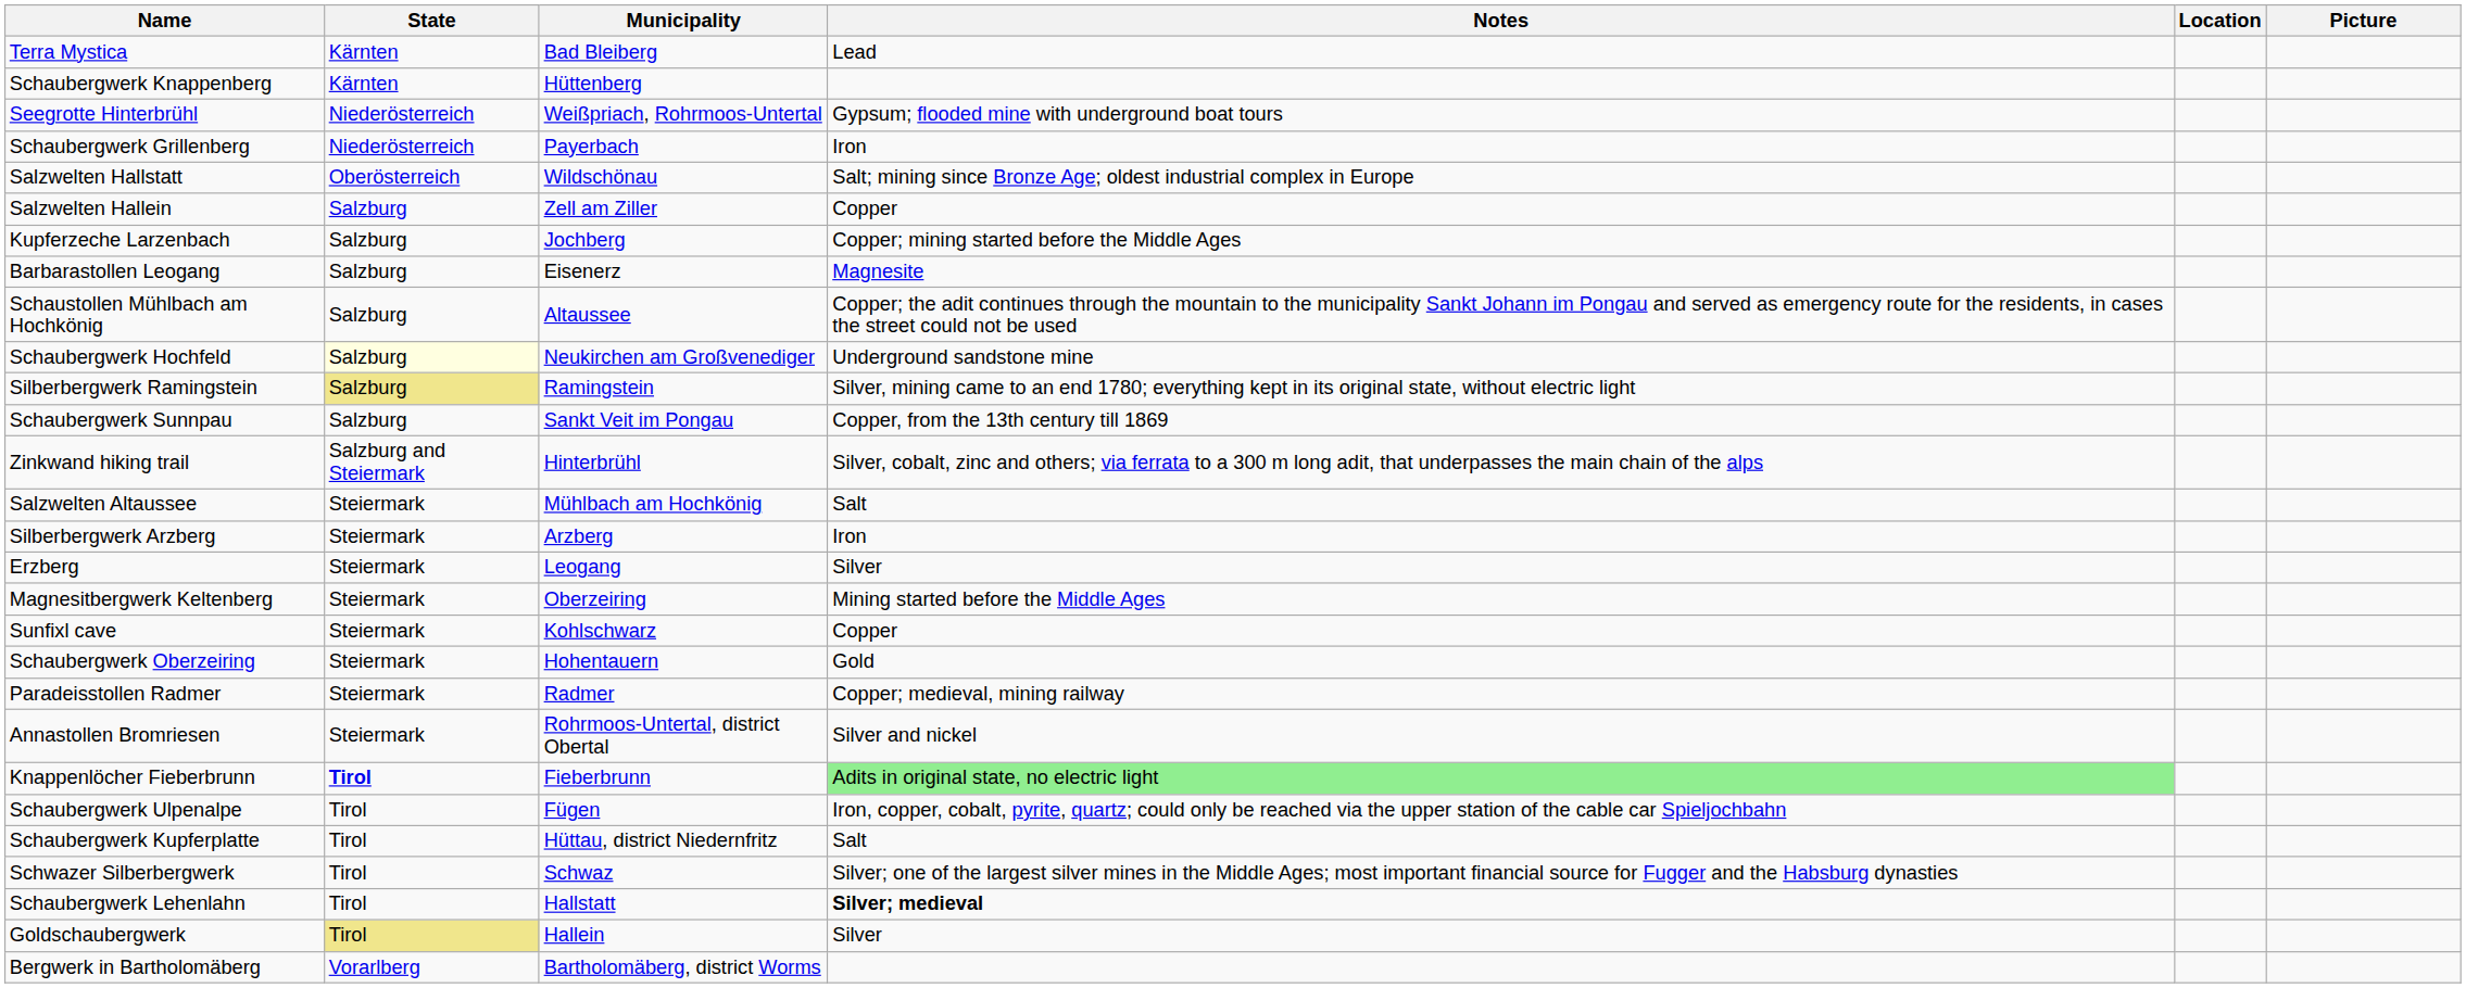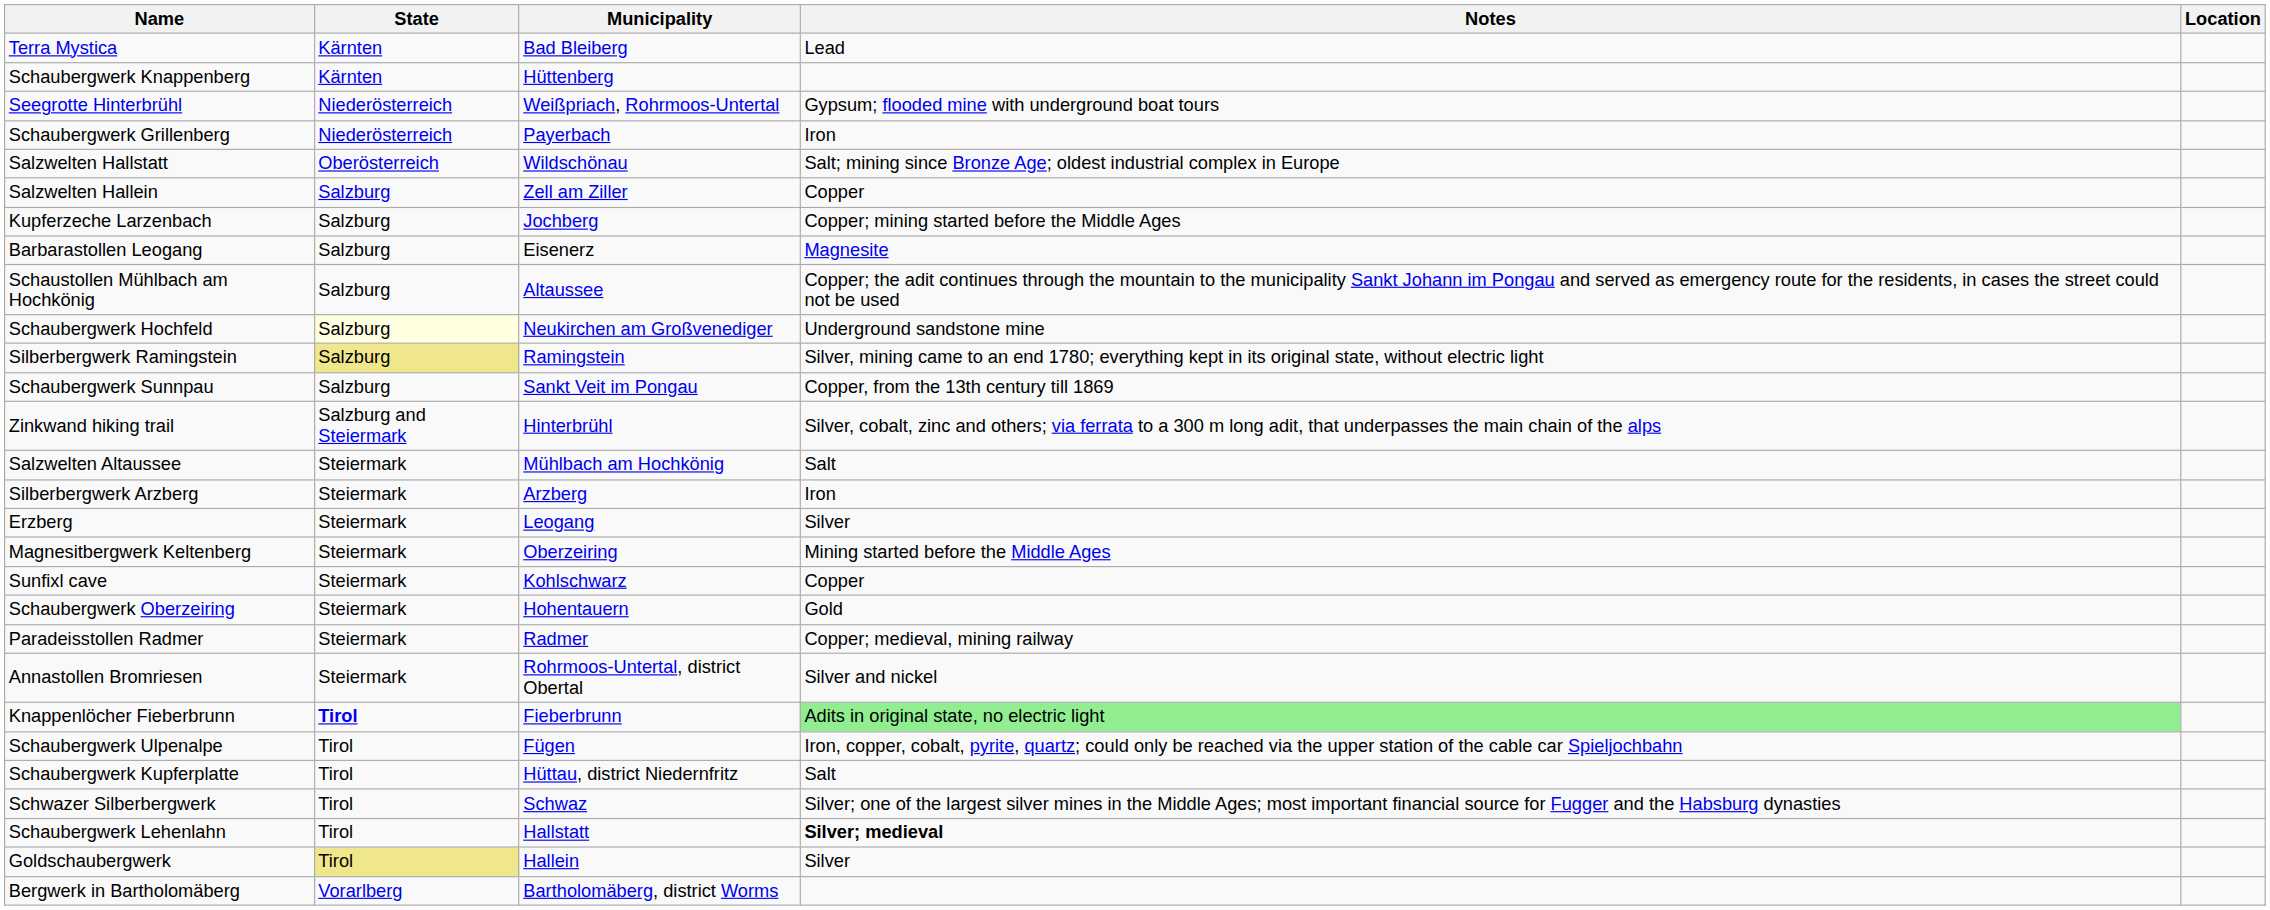 <table class="wikitable sortable" style="width:100%">
 <tr>
 <th>Name</th>
 <th>State</th>
 <th>Municipality</th>
 <th class="unsortable">Notes</th>
 <th class="unsortable">Location</th>
-<th class="unsortable" style="width:150px">Picture</th>
 </tr>
 <tr>
 <td><a href='#'>Terra Mystica</a></td>
 <td><a href='#'>Kärnten</a></td>
 <td><a href='#'>Bad Bleiberg</a></td>
 <td>Lead</td>
 <td></td>
-<td></td>
 </tr>
 <tr>
 <td>Schaubergwerk Knappenberg</td>
 <td><a href='#'>Kärnten</a></td>
 <td><a href='#'>Hüttenberg</a></td>
-<td></td>
 <td></td>
 <td></td>
 </tr>
 <tr>
 <td><a href='#'>Seegrotte Hinterbrühl</a></td>
 <td><a href='#'>Niederösterreich</a></td>
 <td><a href='#'>Weißpriach</a>, <a href='#'>Rohrmoos-Untertal</a></td>
 <td>Gypsum; <a href='#'>flooded mine</a> with underground boat tours</td>
 <td></td>
-<td></td>
 </tr>
 <tr>
 <td>Schaubergwerk Grillenberg</td>
 <td><a href='#'>Niederösterreich</a></td>
 <td><a href='#'>Payerbach</a></td>
 <td>Iron</td>
-<td></td>
 <td></td>
 </tr>
 <tr>
 <td>Salzwelten Hallstatt</td>
 <td><a href='#'>Oberösterreich</a></td>
 <td><a href='#'>Wildschönau</a></td>
 <td>Salt; mining since <a href='#'>Bronze Age</a>; oldest industrial complex in Europe</td>
 <td></td>
-<td></td>
 </tr>
 <tr>
 <td>Salzwelten Hallein</td>
 <td><a href='#'>Salzburg</a></td>
 <td><a href='#'>Zell am Ziller</a></td>
 <td>Copper</td>
-<td></td>
 <td></td>
 </tr>
 <tr>
 <td>Kupferzeche Larzenbach</td>
 <td>Salzburg</td>
 <td><a href='#'>Jochberg</a></td>
 <td>Copper; mining started before the Middle Ages</td>
 <td></td>
-<td></td>
 </tr>
 <tr>
 <td>Barbarastollen Leogang</td>
 <td>Salzburg</td>
 <td>Eisenerz</td>
 <td><a href='#'>Magnesite</a></td>
-<td></td>
 <td></td>
 </tr>
 <tr>
 <td>Schaustollen Mühlbach am Hochkönig</td>
 <td>Salzburg</td>
 <td><a href='#'>Altaussee</a></td>
 <td>Copper; the adit continues through the mountain to the municipality <a href='#'>Sankt Johann im Pongau</a> and served as emergency route for the residents, in cases the street could not be used</td>
 <td></td>
-<td></td>
 </tr>
 <tr>
 <td>Schaubergwerk Hochfeld</td>
 <td style="background: lightyellow;">Salzburg</td>
 <td><a href='#'>Neukirchen am Großvenediger</a></td>
 <td>Underground sandstone mine</td>
-<td></td>
 <td></td>
 </tr>
 <tr>
 <td>Silberbergwerk Ramingstein</td>
 <td style="background: khaki;">Salzburg</td>
 <td><a href='#'>Ramingstein</a></td>
 <td>Silver, mining came to an end 1780; everything kept in its original state, without electric light</td>
 <td></td>
-<td></td>
 </tr>
 <tr>
 <td>Schaubergwerk Sunnpau</td>
 <td>Salzburg</td>
 <td><a href='#'>Sankt Veit im Pongau</a></td>
 <td>Copper, from the 13th century till 1869</td>
-<td></td>
 <td></td>
 </tr>
 <tr>
 <td>Zinkwand hiking trail</td>
 <td>Salzburg and <a href='#'>Steiermark</a></td>
 <td><a href='#'>Hinterbrühl</a></td>
 <td>Silver, cobalt, zinc and others; <a href='#'>via ferrata</a> to a 300 m long adit, that underpasses the main chain of the <a href='#'>alps</a></td>
 <td></td>
-<td></td>
 </tr>
 <tr>
 <td>Salzwelten Altaussee</td>
 <td>Steiermark</td>
 <td><a href='#'>Mühlbach am Hochkönig</a></td>
 <td>Salt</td>
-<td></td>
 <td></td>
 </tr>
 <tr>
 <td>Silberbergwerk Arzberg</td>
 <td>Steiermark</td>
 <td><a href='#'>Arzberg</a></td>
 <td>Iron</td>
 <td></td>
-<td></td>
 </tr>
 <tr>
 <td>Erzberg</td>
 <td>Steiermark</td>
 <td><a href='#'>Leogang</a></td>
 <td>Silver</td>
-<td></td>
 <td></td>
 </tr>
 <tr>
 <td>Magnesitbergwerk Keltenberg</td>
 <td>Steiermark</td>
 <td><a href='#'>Oberzeiring</a></td>
 <td>Mining started before the <a href='#'>Middle Ages</a></td>
 <td></td>
-<td></td>
 </tr>
 <tr>
 <td>Sunfixl cave</td>
 <td>Steiermark</td>
 <td><a href='#'>Kohlschwarz</a></td>
 <td>Copper</td>
-<td></td>
 <td></td>
 </tr>
 <tr>
 <td>Schaubergwerk <a href='#'>Oberzeiring</a></td>
 <td>Steiermark</td>
 <td><a href='#'>Hohentauern</a></td>
 <td>Gold</td>
 <td></td>
-<td></td>
 </tr>
 <tr>
 <td>Paradeisstollen Radmer</td>
 <td>Steiermark</td>
 <td><a href='#'>Radmer</a></td>
 <td>Copper; medieval, mining railway</td>
-<td></td>
 <td></td>
 </tr>
 <tr>
 <td>Annastollen Bromriesen</td>
 <td>Steiermark</td>
 <td><a href='#'>Rohrmoos-Untertal</a>, district Obertal</td>
 <td>Silver and nickel</td>
 <td></td>
-<td></td>
 </tr>
 <tr>
 <td>Knappenlöcher Fieberbrunn</td>
 <td><strong><a href='#'>Tirol</a></strong></td>
 <td><a href='#'>Fieberbrunn</a></td>
 <td style="background: lightgreen;">Adits in original state, no electric light</td>
-<td></td>
 <td></td>
 </tr>
 <tr>
 <td>Schaubergwerk Ulpenalpe</td>
 <td>Tirol</td>
 <td><a href='#'>Fügen</a></td>
 <td>Iron, copper, cobalt, <a href='#'>pyrite</a>, <a href='#'>quartz</a>; could only be reached via the upper station of the cable car <a href='#'>Spieljochbahn</a></td>
 <td></td>
-<td></td>
 </tr>
 <tr>
 <td>Schaubergwerk Kupferplatte</td>
 <td>Tirol</td>
 <td><a href='#'>Hüttau</a>, district Niedernfritz</td>
 <td>Salt</td>
-<td></td>
 <td></td>
 </tr>
 <tr>
 <td>Schwazer Silberbergwerk</td>
 <td>Tirol</td>
 <td><a href='#'>Schwaz</a></td>
 <td>Silver; one of the largest silver mines in the Middle Ages; most important financial source for <a href='#'>Fugger</a> and the <a href='#'>Habsburg</a> dynasties</td>
 <td></td>
-<td></td>
 </tr>
 <tr>
 <td>Schaubergwerk Lehenlahn</td>
 <td>Tirol</td>
 <td><a href='#'>Hallstatt</a></td>
 <td><strong>Silver; medieval</strong></td>
-<td></td>
 <td></td>
 </tr>
 <tr>
 <td>Goldschaubergwerk</td>
 <td style="background: khaki;">Tirol</td>
 <td><a href='#'>Hallein</a></td>
 <td>Silver</td>
 <td></td>
-<td></td>
 </tr>
 <tr>
 <td>Bergwerk in Bartholomäberg</td>
 <td><a href='#'>Vorarlberg</a></td>
 <td><a href='#'>Bartholomäberg</a>, district <a href='#'>Worms</a></td>
 <td></td>
 <td></td>
-<td></td>
 </tr>
 </table>
